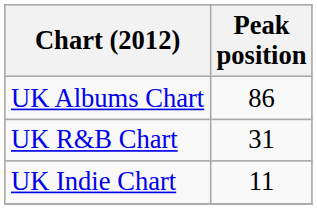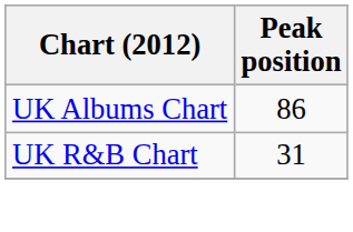 <table class="wikitable">
 <tr>
 <th align="center">Chart (2012)</th>
 <th align="center">Peak<br>position</th>
 </tr>
 <tr>
 <td align="left"><a href='#'>UK Albums Chart</a></td>
 <td align="center">86</td>
 </tr>
 <tr>
 <td align="left"><a href='#'>UK R&B Chart</a></td>
 <td align="center">31</td>
 </tr>
 <tr>
-<td align="left"><a href='#'>UK Indie Chart</a></td>
-<td align="center">11</td>
-</tr>
-<tr>
 </tr>
 </table>
